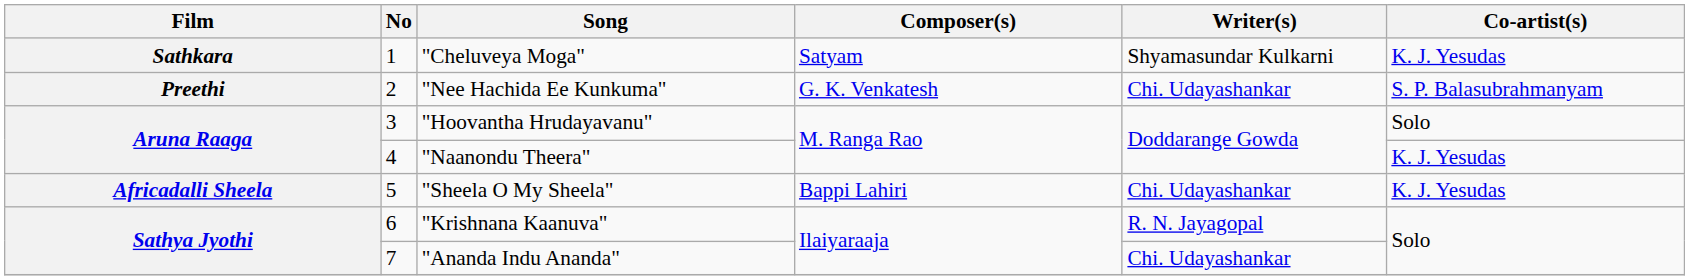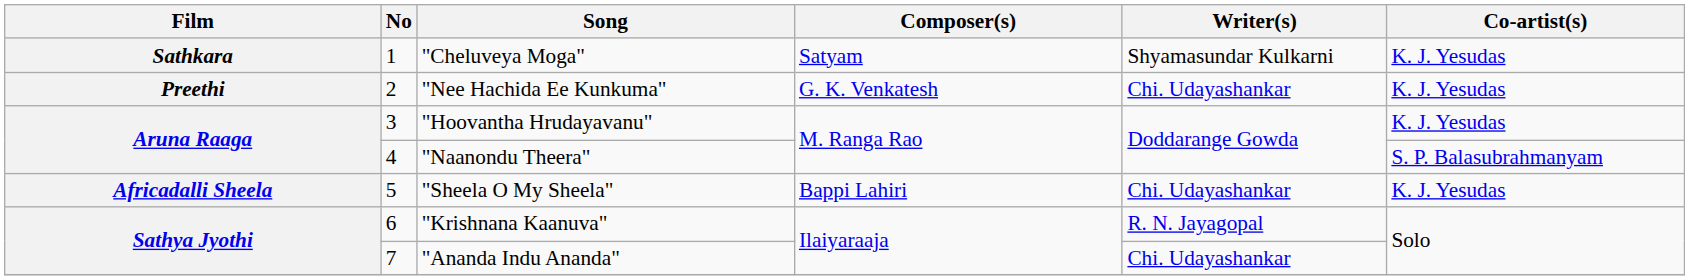 <table class="wikitable plainrowheaders" width="100%" textcolor:#000;">
 <tr>
 <th scope="col" width=23%><strong>Film</strong></th>
 <th><strong>No</strong></th>
 <th scope="col" width=23%><strong>Song</strong></th>
 <th scope="col" width=20%><strong>Composer(s)</strong></th>
 <th scope="col" width=16%><strong>Writer(s)</strong></th>
 <th scope="col" width=18%><strong>Co-artist(s)</strong></th>
 </tr>
 <tr>
 <th><em>Sathkara</em></th>
 <td>1</td>
 <td>"Cheluveya Moga"</td>
 <td><a href='#'>Satyam</a></td>
 <td>Shyamasundar Kulkarni</td>
 <td><a href='#'>K. J. Yesudas</a></td>
 </tr>
 <tr>
 <th><em>Preethi</em></th>
 <td>2</td>
 <td>"Nee Hachida Ee Kunkuma"</td>
 <td><a href='#'>G. K. Venkatesh</a></td>
 <td><a href='#'>Chi. Udayashankar</a></td>
-<td><a href='#'>S. P. Balasubrahmanyam</a></td>
+<td><a href='#'>K. J. Yesudas</a></td>
 </tr>
 <tr>
 <th rowspan="2"><em><a href='#'>Aruna Raaga</a></em></th>
 <td>3</td>
 <td>"Hoovantha Hrudayavanu"</td>
 <td rowspan="2"><a href='#'>M. Ranga Rao</a></td>
 <td rowspan="2"><a href='#'>Doddarange Gowda</a></td>
-<td>Solo</td>
+<td><a href='#'>K. J. Yesudas</a></td>
 </tr>
 <tr>
 <td>4</td>
 <td>"Naanondu Theera"</td>
-<td><a href='#'>K. J. Yesudas</a></td>
+<td><a href='#'>S. P. Balasubrahmanyam</a></td>
 </tr>
 <tr>
 <th><em><a href='#'>Africadalli Sheela</a></em></th>
 <td>5</td>
 <td>"Sheela O My Sheela"</td>
 <td><a href='#'>Bappi Lahiri</a></td>
 <td><a href='#'>Chi. Udayashankar</a></td>
 <td><a href='#'>K. J. Yesudas</a></td>
 </tr>
 <tr>
 <th rowspan="2"><em><a href='#'>Sathya Jyothi</a></em></th>
 <td>6</td>
 <td>"Krishnana Kaanuva"</td>
 <td rowspan="2"><a href='#'>Ilaiyaraaja</a></td>
 <td><a href='#'>R. N. Jayagopal</a></td>
 <td rowspan="2">Solo</td>
 </tr>
 <tr>
 <td>7</td>
 <td>"Ananda Indu Ananda"</td>
 <td><a href='#'>Chi. Udayashankar</a></td>
 </tr>
 <tr>
 </tr>
 </table>
